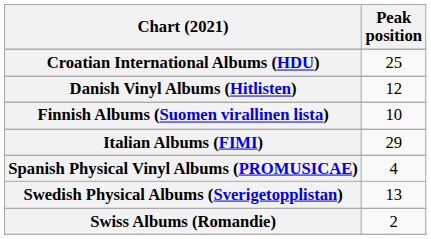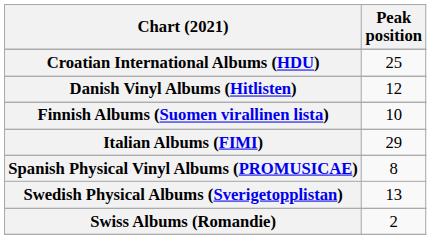 <table class="wikitable sortable plainrowheaders" style="text-align:center">
 <tr>
 <th scope="col">Chart (2021)</th>
 <th scope="col">Peak<br>position</th>
 </tr>
 <tr>
 </tr>
 <tr>
 </tr>
 <tr>
 </tr>
 <tr>
 </tr>
 <tr>
 </tr>
 <tr>
 <th scope="row">Croatian International Albums (<a href='#'>HDU</a>)</th>
 <td>25</td>
 </tr>
 <tr>
 </tr>
 <tr>
 <th scope="row">Danish Vinyl Albums (<a href='#'>Hitlisten</a>)</th>
 <td>12</td>
 </tr>
 <tr>
 </tr>
 <tr>
 <th scope="row">Finnish Albums (<a href='#'>Suomen virallinen lista</a>)</th>
 <td>10</td>
 </tr>
 <tr>
 </tr>
 <tr>
 </tr>
 <tr>
 </tr>
 <tr>
 <th scope="row">Italian Albums (<a href='#'>FIMI</a>)</th>
 <td>29</td>
 </tr>
 <tr>
 </tr>
 <tr>
 </tr>
 <tr>
 </tr>
 <tr>
 </tr>
 <tr>
 </tr>
 <tr>
 <th scope="row">Spanish Physical Vinyl Albums (<a href='#'>PROMUSICAE</a>)</th>
-<td>4</td>
+<td>8</td>
 </tr>
 <tr>
 <th scope="row">Swedish Physical Albums (<a href='#'>Sverigetopplistan</a>)</th>
 <td>13</td>
 </tr>
 <tr>
 </tr>
 <tr>
 <th scope="row">Swiss Albums (Romandie)</th>
 <td>2</td>
 </tr>
 <tr>
 </tr>
 <tr>
 </tr>
 <tr>
 </tr>
 <tr>
 </tr>
 <tr>
 </tr>
 <tr>
 </tr>
 </table>
